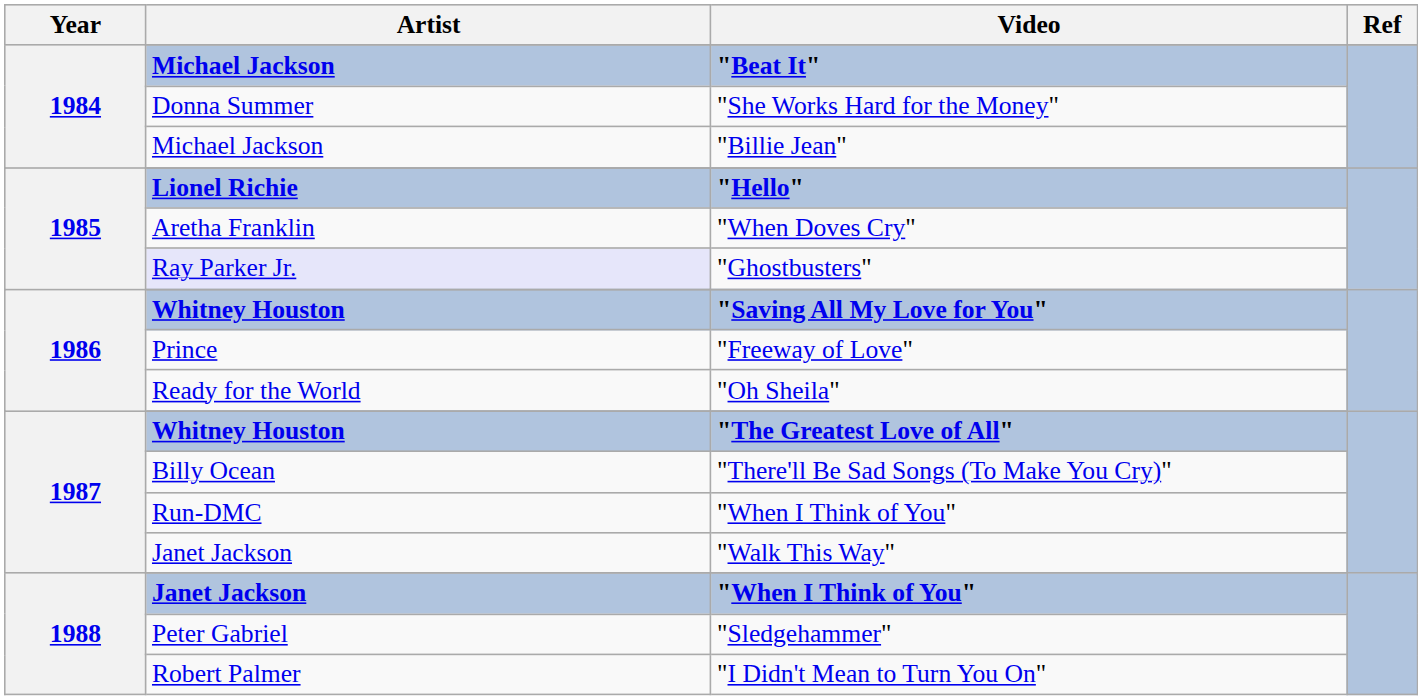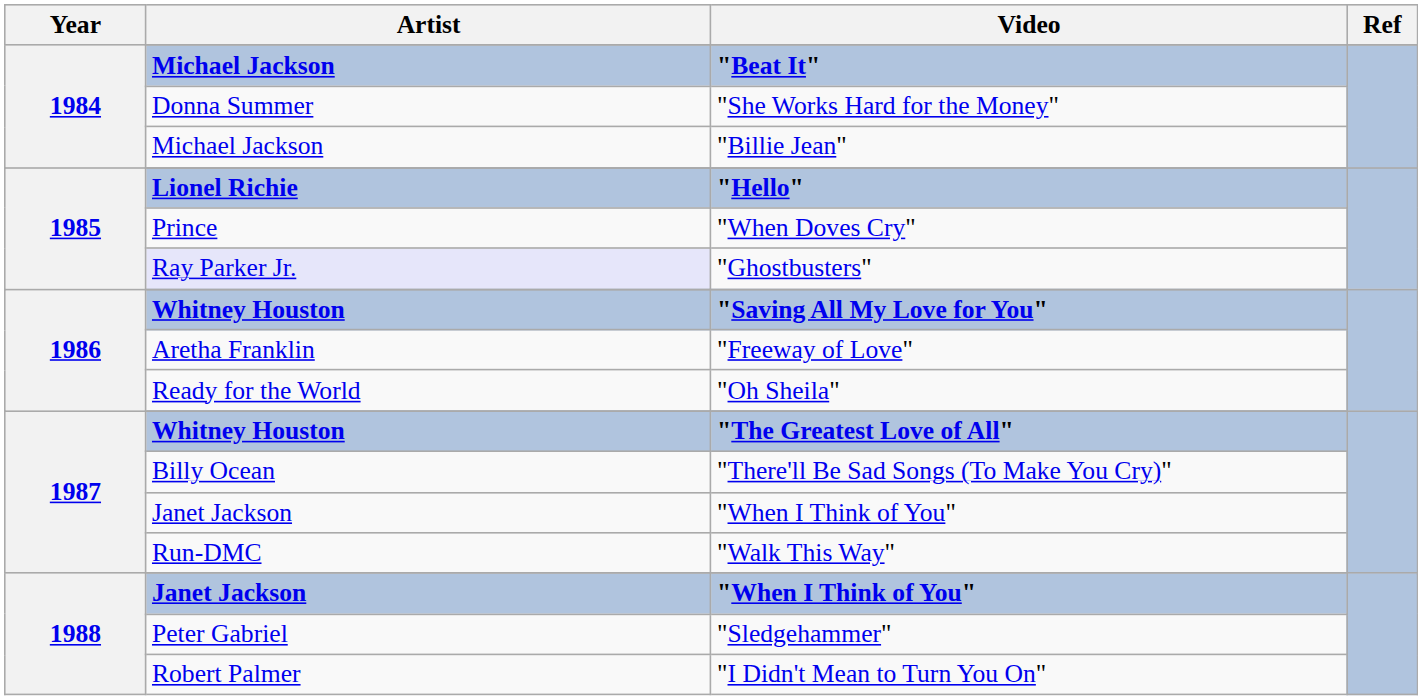 <table class="wikitable" width="100%">
 <tr>
 <th width="10%">Year</th>
 <th width="40%">Artist</th>
 <th width="45%">Video</th>
 <th width="5%">Ref</th>
 </tr>
 <tr>
 <th rowspan="4" align="center"><a href='#'>1984<br></a></th>
 </tr>
 <tr style="background:#B0C4DE">
 <td><strong><a href='#'>Michael Jackson</a></strong></td>
 <td><strong>"<a href='#'>Beat It</a>"</strong></td>
 <td rowspan="4" align="center"></td>
 </tr>
 <tr>
 <td><a href='#'>Donna Summer</a></td>
 <td>"<a href='#'>She Works Hard for the Money</a>"</td>
 </tr>
 <tr>
 <td><a href='#'>Michael Jackson</a></td>
 <td>"<a href='#'>Billie Jean</a>"</td>
 </tr>
 <tr>
 <th rowspan="4" align="center"><a href='#'>1985<br></a></th>
 </tr>
 <tr style="background:#B0C4DE">
 <td><strong><a href='#'>Lionel Richie</a></strong></td>
 <td><strong>"<a href='#'>Hello</a>"</strong></td>
 <td rowspan="4" align="center"></td>
 </tr>
 <tr>
-<td><a href='#'>Aretha Franklin</a></td>
+<td><a href='#'>Prince</a></td>
 <td>"<a href='#'>When Doves Cry</a>"</td>
 </tr>
 <tr>
 <td style="background: lavender;"><a href='#'>Ray Parker Jr.</a></td>
 <td>"<a href='#'>Ghostbusters</a>"</td>
 </tr>
 <tr>
 <th rowspan="4" align="center"><a href='#'>1986<br></a></th>
 </tr>
 <tr style="background:#B0C4DE">
 <td><strong><a href='#'>Whitney Houston</a></strong></td>
 <td><strong>"<a href='#'>Saving All My Love for You</a>"</strong></td>
 <td rowspan="4" align="center"></td>
 </tr>
 <tr>
-<td><a href='#'>Prince</a></td>
+<td><a href='#'>Aretha Franklin</a></td>
 <td>"<a href='#'>Freeway of Love</a>"</td>
 </tr>
 <tr>
 <td><a href='#'>Ready for the World</a></td>
 <td>"<a href='#'>Oh Sheila</a>"</td>
 </tr>
 <tr>
 <th rowspan="5" align="center"><a href='#'>1987<br></a></th>
 </tr>
 <tr style="background:#B0C4DE">
 <td><strong><a href='#'>Whitney Houston</a></strong></td>
 <td><strong>"<a href='#'>The Greatest Love of All</a>"</strong></td>
 <td rowspan="5" align="center"></td>
 </tr>
 <tr>
 <td><a href='#'>Billy Ocean</a></td>
 <td>"<a href='#'>There'll Be Sad Songs (To Make You Cry)</a>"</td>
 </tr>
 <tr>
-<td><a href='#'>Run-DMC</a></td>
+<td><a href='#'>Janet Jackson</a></td>
 <td>"<a href='#'>When I Think of You</a>"</td>
 </tr>
 <tr>
-<td><a href='#'>Janet Jackson</a></td>
+<td><a href='#'>Run-DMC</a></td>
 <td>"<a href='#'>Walk This Way</a>"</td>
 </tr>
 <tr>
 <th rowspan="4" align="center"><a href='#'>1988<br></a></th>
 </tr>
 <tr style="background:#B0C4DE">
 <td><strong><a href='#'>Janet Jackson</a></strong></td>
 <td><strong>"<a href='#'>When I Think of You</a>"</strong></td>
 <td rowspan="4" align="center"></td>
 </tr>
 <tr>
 <td><a href='#'>Peter Gabriel</a></td>
 <td>"<a href='#'>Sledgehammer</a>"</td>
 </tr>
 <tr>
 <td><a href='#'>Robert Palmer</a></td>
 <td>"<a href='#'>I Didn't Mean to Turn You On</a>"</td>
 </tr>
 </table>
